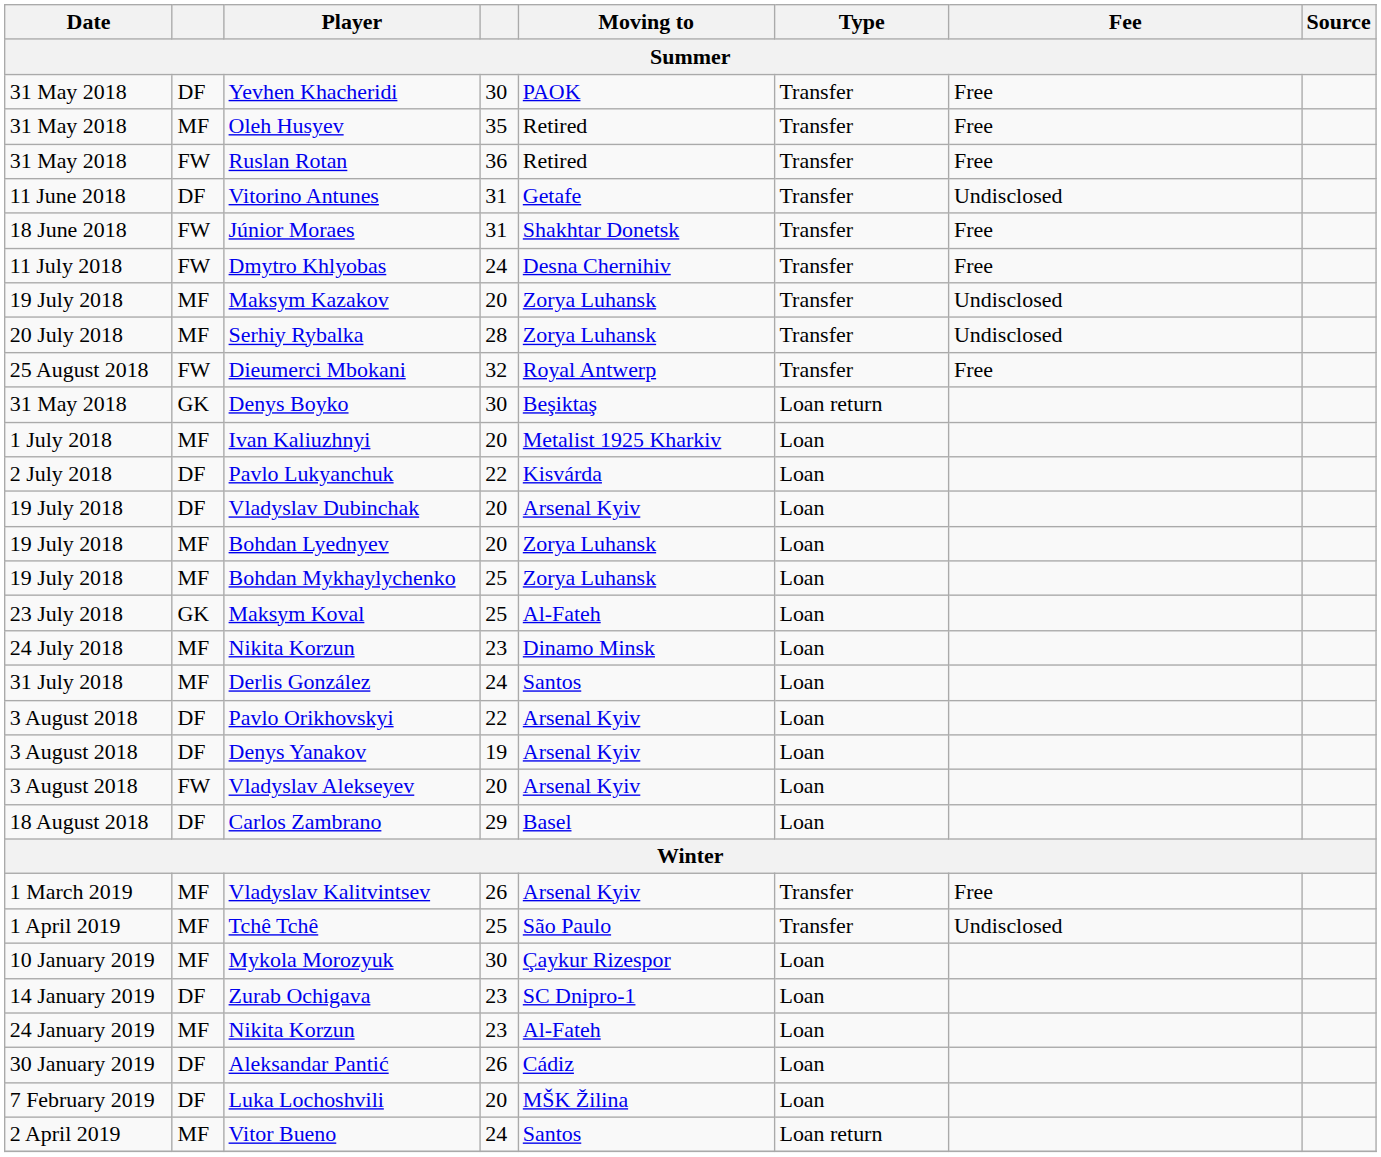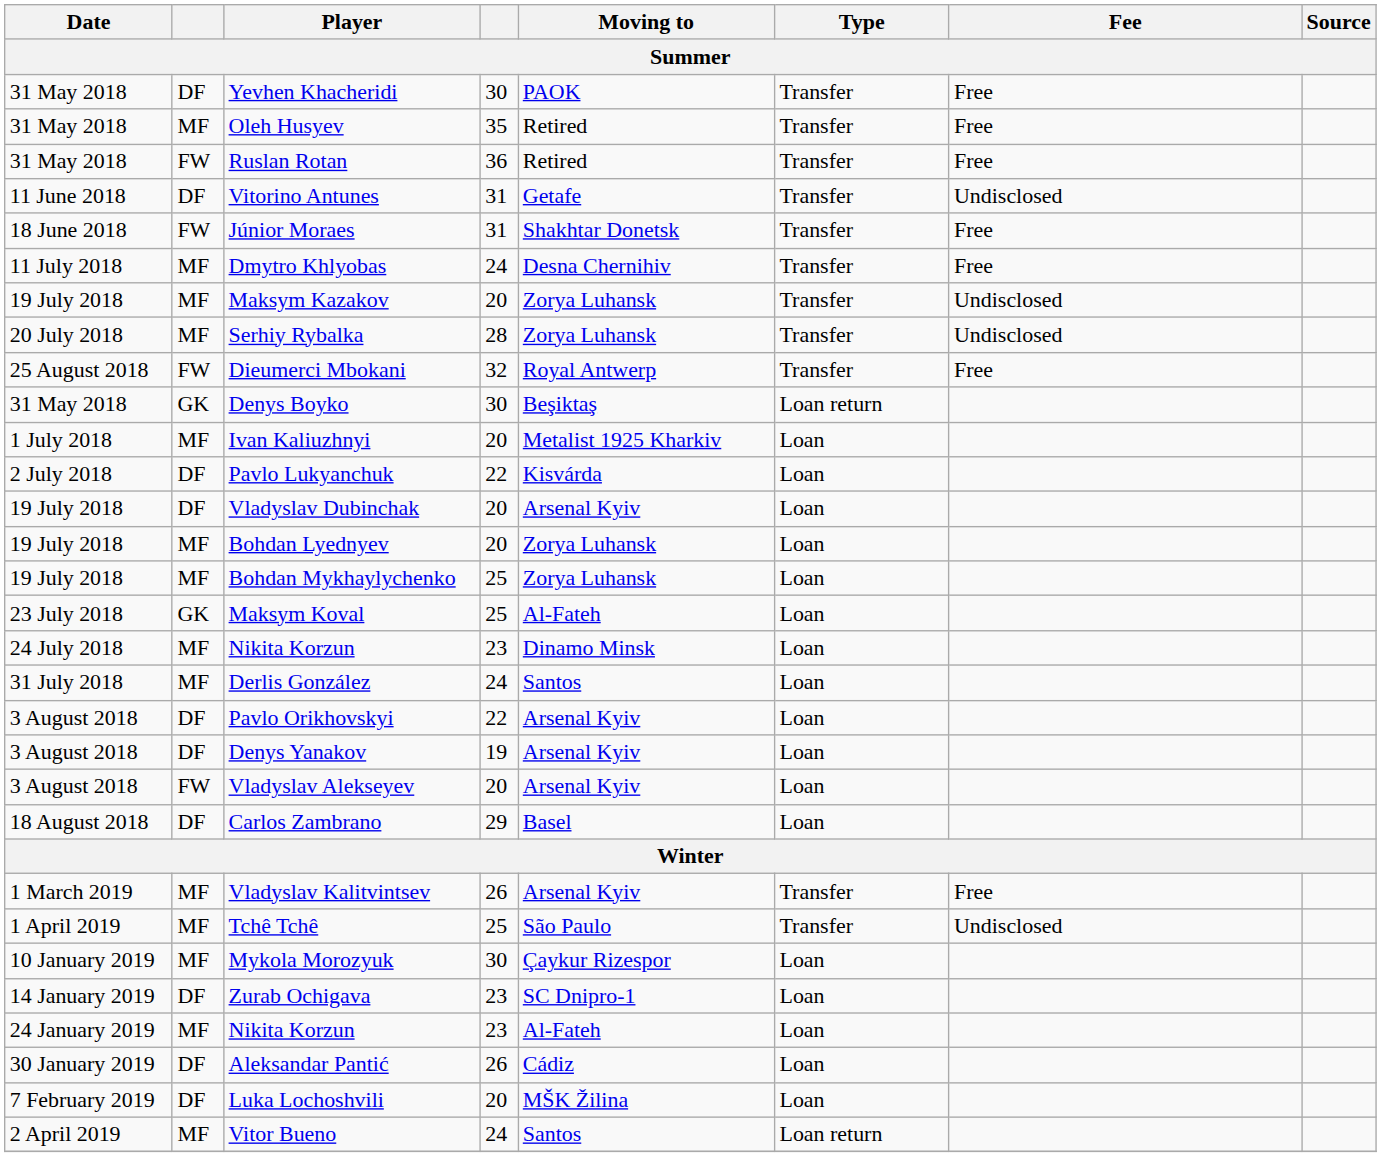 <table class="wikitable sortable">
 <tr>
 <th style="width:115px;">Date</th>
 <th style="width:30px;"></th>
 <th style="width:180px;">Player</th>
 <th style="width:20px;"></th>
 <th style="width:180px;">Moving to</th>
 <th style="width:120px;" class="unsortable">Type</th>
 <th style="width:250px;" class="unsortable">Fee</th>
 <th style="width:20px;">Source</th>
 </tr>
 <tr>
 <th colspan=8>Summer</th>
 </tr>
 <tr>
 <td>31 May 2018</td>
 <td>DF</td>
 <td> <a href='#'>Yevhen Khacheridi</a></td>
 <td>30</td>
 <td> <a href='#'>PAOK</a></td>
 <td>Transfer</td>
 <td>Free</td>
 <td></td>
 </tr>
 <tr>
 <td>31 May 2018</td>
 <td>MF</td>
 <td> <a href='#'>Oleh Husyev</a></td>
 <td>35</td>
 <td>Retired</td>
 <td>Transfer</td>
 <td>Free</td>
 <td></td>
 </tr>
 <tr>
 <td>31 May 2018</td>
 <td>FW</td>
 <td> <a href='#'>Ruslan Rotan</a></td>
 <td>36</td>
 <td>Retired</td>
 <td>Transfer</td>
 <td>Free</td>
 <td></td>
 </tr>
 <tr>
 <td>11 June 2018</td>
 <td>DF</td>
 <td> <a href='#'>Vitorino Antunes</a></td>
 <td>31</td>
 <td> <a href='#'>Getafe</a></td>
 <td>Transfer</td>
 <td>Undisclosed</td>
 <td></td>
 </tr>
 <tr>
 <td>18 June 2018</td>
 <td>FW</td>
 <td> <a href='#'>Júnior Moraes</a></td>
 <td>31</td>
 <td> <a href='#'>Shakhtar Donetsk</a></td>
 <td>Transfer</td>
 <td>Free</td>
 <td></td>
 </tr>
 <tr>
 <td>11 July 2018</td>
-<td>FW</td>
+<td>MF</td>
 <td> <a href='#'>Dmytro Khlyobas</a></td>
 <td>24</td>
 <td> <a href='#'>Desna Chernihiv</a></td>
 <td>Transfer</td>
 <td>Free</td>
 <td></td>
 </tr>
 <tr>
 <td>19 July 2018</td>
 <td>MF</td>
 <td> <a href='#'>Maksym Kazakov</a></td>
 <td>20</td>
 <td> <a href='#'>Zorya Luhansk</a></td>
 <td>Transfer</td>
 <td>Undisclosed</td>
 <td></td>
 </tr>
 <tr>
 <td>20 July 2018</td>
 <td>MF</td>
 <td> <a href='#'>Serhiy Rybalka</a></td>
 <td>28</td>
 <td> <a href='#'>Zorya Luhansk</a></td>
 <td>Transfer</td>
 <td>Undisclosed</td>
 <td></td>
 </tr>
 <tr>
 <td>25 August 2018</td>
 <td>FW</td>
 <td> <a href='#'>Dieumerci Mbokani</a></td>
 <td>32</td>
 <td> <a href='#'>Royal Antwerp</a></td>
 <td>Transfer</td>
 <td>Free</td>
 <td></td>
 </tr>
 <tr>
 <td>31 May 2018</td>
 <td>GK</td>
 <td> <a href='#'>Denys Boyko</a></td>
 <td>30</td>
 <td> <a href='#'>Beşiktaş</a></td>
 <td>Loan return</td>
 <td></td>
 <td></td>
 </tr>
 <tr>
 <td>1 July 2018</td>
 <td>MF</td>
 <td> <a href='#'>Ivan Kaliuzhnyi</a></td>
 <td>20</td>
 <td> <a href='#'>Metalist 1925 Kharkiv</a></td>
 <td>Loan</td>
 <td></td>
 <td></td>
 </tr>
 <tr>
 <td>2 July 2018</td>
 <td>DF</td>
 <td> <a href='#'>Pavlo Lukyanchuk</a></td>
 <td>22</td>
 <td> <a href='#'>Kisvárda</a></td>
 <td>Loan</td>
 <td></td>
 <td></td>
 </tr>
 <tr>
 <td>19 July 2018</td>
 <td>DF</td>
 <td> <a href='#'>Vladyslav Dubinchak</a></td>
 <td>20</td>
 <td> <a href='#'>Arsenal Kyiv</a></td>
 <td>Loan</td>
 <td></td>
 <td></td>
 </tr>
 <tr>
 <td>19 July 2018</td>
 <td>MF</td>
 <td> <a href='#'>Bohdan Lyednyev</a></td>
 <td>20</td>
 <td> <a href='#'>Zorya Luhansk</a></td>
 <td>Loan</td>
 <td></td>
 <td></td>
 </tr>
 <tr>
 <td>19 July 2018</td>
 <td>MF</td>
 <td> <a href='#'>Bohdan Mykhaylychenko</a></td>
 <td>25</td>
 <td> <a href='#'>Zorya Luhansk</a></td>
 <td>Loan</td>
 <td></td>
 <td></td>
 </tr>
 <tr>
 <td>23 July 2018</td>
 <td>GK</td>
 <td> <a href='#'>Maksym Koval</a></td>
 <td>25</td>
 <td> <a href='#'>Al-Fateh</a></td>
 <td>Loan</td>
 <td></td>
 <td></td>
 </tr>
 <tr>
 <td>24 July 2018</td>
 <td>MF</td>
 <td> <a href='#'>Nikita Korzun</a></td>
 <td>23</td>
 <td> <a href='#'>Dinamo Minsk</a></td>
 <td>Loan</td>
 <td></td>
 <td></td>
 </tr>
 <tr>
 <td>31 July 2018</td>
 <td>MF</td>
 <td> <a href='#'>Derlis González</a></td>
 <td>24</td>
 <td> <a href='#'>Santos</a></td>
 <td>Loan</td>
 <td></td>
 <td></td>
 </tr>
 <tr>
 <td>3 August 2018</td>
 <td>DF</td>
 <td> <a href='#'>Pavlo Orikhovskyi</a></td>
 <td>22</td>
 <td> <a href='#'>Arsenal Kyiv</a></td>
 <td>Loan</td>
 <td></td>
 <td></td>
 </tr>
 <tr>
 <td>3 August 2018</td>
 <td>DF</td>
 <td> <a href='#'>Denys Yanakov</a></td>
 <td>19</td>
 <td> <a href='#'>Arsenal Kyiv</a></td>
 <td>Loan</td>
 <td></td>
 <td></td>
 </tr>
 <tr>
 <td>3 August 2018</td>
 <td>FW</td>
 <td> <a href='#'>Vladyslav Alekseyev</a></td>
 <td>20</td>
 <td> <a href='#'>Arsenal Kyiv</a></td>
 <td>Loan</td>
 <td></td>
 <td></td>
 </tr>
 <tr>
 <td>18 August 2018</td>
 <td>DF</td>
 <td> <a href='#'>Carlos Zambrano</a></td>
 <td>29</td>
 <td> <a href='#'>Basel</a></td>
 <td>Loan</td>
 <td></td>
 <td></td>
 </tr>
 <tr>
 <th colspan=8>Winter</th>
 </tr>
 <tr>
 <td>1 March 2019</td>
 <td>MF</td>
 <td> <a href='#'>Vladyslav Kalitvintsev</a></td>
 <td>26</td>
 <td> <a href='#'>Arsenal Kyiv</a></td>
 <td>Transfer</td>
 <td>Free</td>
 <td></td>
 </tr>
 <tr>
 <td>1 April 2019</td>
 <td>MF</td>
 <td> <a href='#'>Tchê Tchê</a></td>
 <td>25</td>
 <td> <a href='#'>São Paulo</a></td>
 <td>Transfer</td>
 <td>Undisclosed</td>
 <td></td>
 </tr>
 <tr>
 <td>10 January 2019</td>
 <td>MF</td>
 <td> <a href='#'>Mykola Morozyuk</a></td>
 <td>30</td>
 <td> <a href='#'>Çaykur Rizespor</a></td>
 <td>Loan</td>
 <td></td>
 <td></td>
 </tr>
 <tr>
 <td>14 January 2019</td>
 <td>DF</td>
 <td> <a href='#'>Zurab Ochigava</a></td>
 <td>23</td>
 <td> <a href='#'>SC Dnipro-1</a></td>
 <td>Loan</td>
 <td></td>
 <td></td>
 </tr>
 <tr>
 <td>24 January 2019</td>
 <td>MF</td>
 <td> <a href='#'>Nikita Korzun</a></td>
 <td>23</td>
 <td> <a href='#'>Al-Fateh</a></td>
 <td>Loan</td>
 <td></td>
 <td></td>
 </tr>
 <tr>
 <td>30 January 2019</td>
 <td>DF</td>
 <td> <a href='#'>Aleksandar Pantić</a></td>
 <td>26</td>
 <td> <a href='#'>Cádiz</a></td>
 <td>Loan</td>
 <td></td>
 <td></td>
 </tr>
 <tr>
 <td>7 February 2019</td>
 <td>DF</td>
 <td> <a href='#'>Luka Lochoshvili</a></td>
 <td>20</td>
 <td> <a href='#'>MŠK Žilina</a></td>
 <td>Loan</td>
 <td></td>
 <td></td>
 </tr>
 <tr>
 <td>2 April 2019</td>
 <td>MF</td>
 <td> <a href='#'>Vitor Bueno</a></td>
 <td>24</td>
 <td> <a href='#'>Santos</a></td>
 <td>Loan return</td>
 <td></td>
 <td></td>
 </tr>
 <tr>
 </tr>
 </table>
